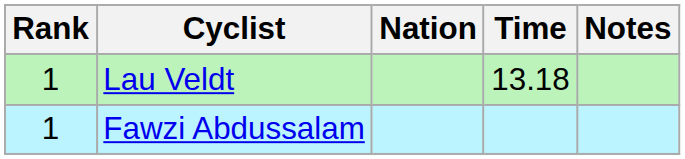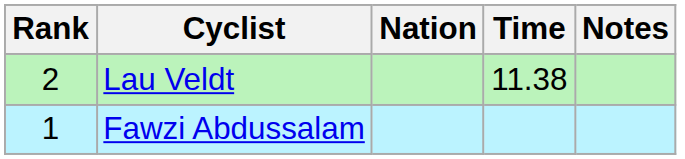 <table class="wikitable sortable" style="text-align:center;">
 <tr>
 <th>Rank</th>
 <th>Cyclist</th>
 <th>Nation</th>
 <th>Time</th>
 <th>Notes</th>
 </tr>
 <tr bgcolor=bbf3bb>
-<td>1</td>
+<td>2</td>
 <td align=left><a href='#'>Lau Veldt</a></td>
 <td align=left></td>
-<td>13.18</td>
+<td>11.38</td>
 <td></td>
 </tr>
 <tr bgcolor=bbf3ff>
 <td>1</td>
 <td align=left><a href='#'>Fawzi Abdussalam</a></td>
 <td align=left></td>
 <td></td>
 <td></td>
 </tr>
 </table>
